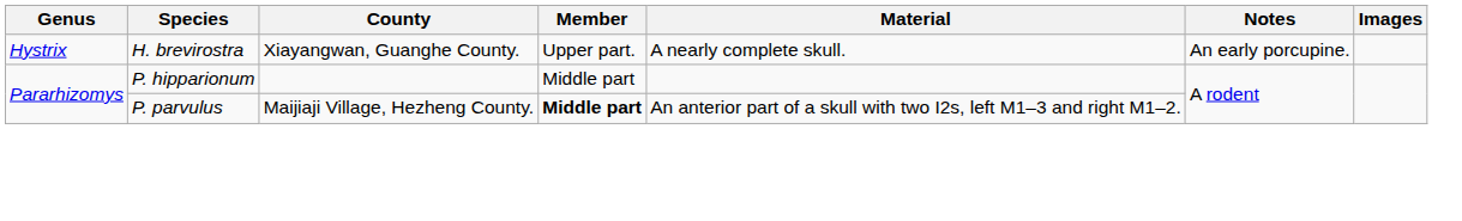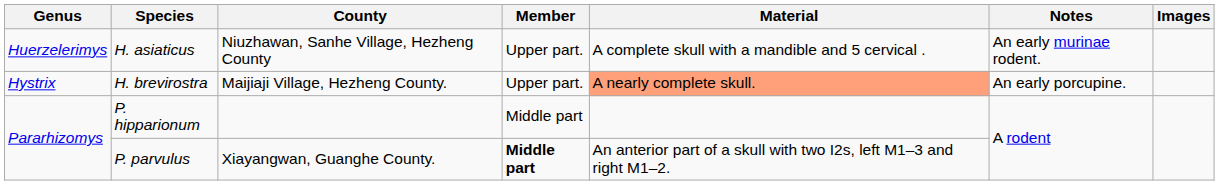 <table class="wikitable">
 <tr>
 <th>Genus</th>
 <th>Species</th>
 <th>County</th>
 <th>Member</th>
 <th>Material</th>
 <th>Notes</th>
 <th>Images</th>
 </tr>
 <tr>
+<td><em><a href='#'>Huerzelerimys</a></em></td>
+<td><em>H. asiaticus</em></td>
+<td>Niuzhawan, Sanhe Village, Hezheng County</td>
+<td>Upper part.</td>
+<td>A complete skull with a mandible and 5 cervical .</td>
+<td>An early <a href='#'>murinae</a> rodent.</td>
+<td></td>
+</tr>
+<tr>
 <td><em><a href='#'>Hystrix</a></em></td>
 <td><em>H. brevirostra</em></td>
-<td>Xiayangwan,  Guanghe  County.</td>
+<td>Maijiaji Village, Hezheng County.</td>
 <td>Upper part.</td>
-<td>A nearly complete skull.</td>
+<td style="background: lightsalmon;">A nearly complete skull.</td>
 <td>An early porcupine.</td>
 <td></td>
 </tr>
 <tr>
 <td rowspan = 2><em><a href='#'>Pararhizomys</a></em></td>
 <td><em>P. hipparionum</em></td>
 <td></td>
 <td>Middle part</td>
 <td></td>
 <td rowspan = 2>A <a href='#'>rodent</a></td>
 <td rowspan = 2></td>
 </tr>
 <tr>
 <td><em>P. parvulus</em></td>
-<td>Maijiaji Village, Hezheng County.</td>
+<td>Xiayangwan,  Guanghe  County.</td>
 <td><strong>Middle part</strong></td>
 <td>An anterior  part  of  a  skull  with  two  I2s, left M1‒3 and right M1‒2.</td>
 </tr>
 </table>
